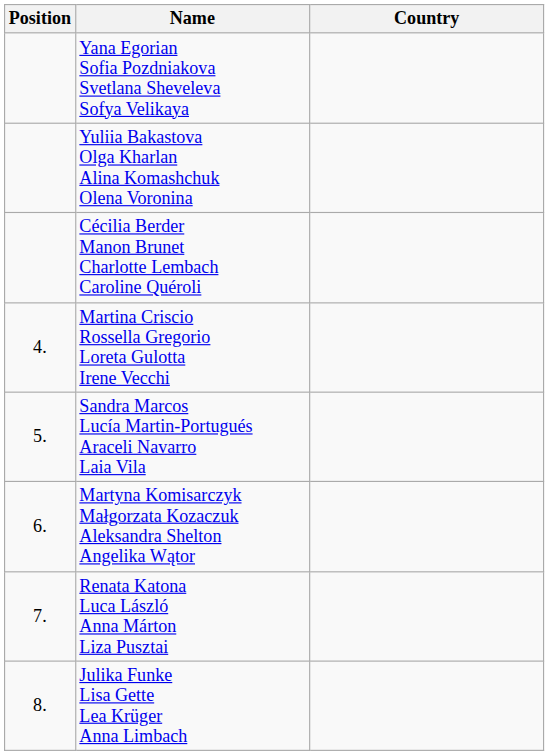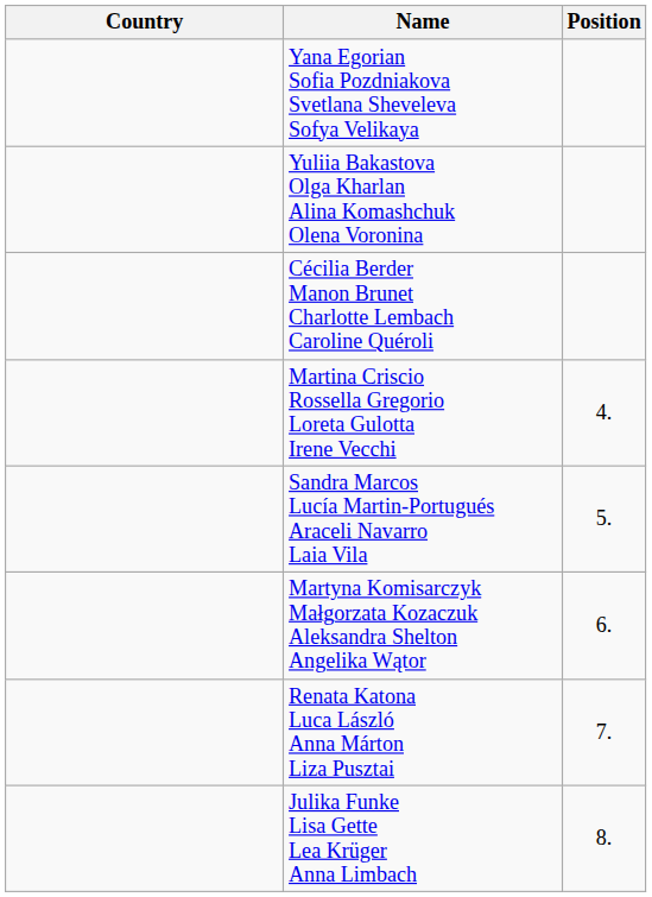 <table class="wikitable">
 <tr>
+<th width="200">Country</th>
+<th width="200">Name</th>
 <th width="20">Position</th>
-<th width="200">Name</th>
-<th width="200">Country</th>
 </tr>
 <tr>
+<td></td>
+<td><a href='#'>Yana Egorian</a><br><a href='#'>Sofia Pozdniakova</a><br><a href='#'>Svetlana Sheveleva</a><br><a href='#'>Sofya Velikaya</a></td>
 <td align="center"></td>
-<td><a href='#'>Yana Egorian</a><br><a href='#'>Sofia Pozdniakova</a><br><a href='#'>Svetlana Sheveleva</a><br><a href='#'>Sofya Velikaya</a></td>
-<td></td>
 </tr>
 <tr>
+<td></td>
+<td><a href='#'>Yuliia Bakastova</a><br><a href='#'>Olga Kharlan</a><br><a href='#'>Alina Komashchuk</a><br><a href='#'>Olena Voronina</a></td>
 <td align="center"></td>
-<td><a href='#'>Yuliia Bakastova</a><br><a href='#'>Olga Kharlan</a><br><a href='#'>Alina Komashchuk</a><br><a href='#'>Olena Voronina</a></td>
-<td></td>
 </tr>
 <tr>
+<td></td>
+<td><a href='#'>Cécilia Berder</a><br><a href='#'>Manon Brunet</a><br><a href='#'>Charlotte Lembach</a><br><a href='#'>Caroline Quéroli</a></td>
 <td align="center"></td>
-<td><a href='#'>Cécilia Berder</a><br><a href='#'>Manon Brunet</a><br><a href='#'>Charlotte Lembach</a><br><a href='#'>Caroline Quéroli</a></td>
-<td></td>
 </tr>
 <tr>
+<td></td>
+<td><a href='#'>Martina Criscio</a><br><a href='#'>Rossella Gregorio</a><br><a href='#'>Loreta Gulotta</a><br><a href='#'>Irene Vecchi</a></td>
 <td align="center">4.</td>
-<td><a href='#'>Martina Criscio</a><br><a href='#'>Rossella Gregorio</a><br><a href='#'>Loreta Gulotta</a><br><a href='#'>Irene Vecchi</a></td>
-<td></td>
 </tr>
 <tr>
+<td></td>
+<td><a href='#'>Sandra Marcos</a><br><a href='#'>Lucía Martin-Portugués</a><br><a href='#'>Araceli Navarro</a><br><a href='#'>Laia Vila</a></td>
 <td align="center">5.</td>
-<td><a href='#'>Sandra Marcos</a><br><a href='#'>Lucía Martin-Portugués</a><br><a href='#'>Araceli Navarro</a><br><a href='#'>Laia Vila</a></td>
-<td></td>
 </tr>
 <tr>
+<td></td>
+<td><a href='#'>Martyna Komisarczyk</a><br><a href='#'>Małgorzata Kozaczuk</a><br><a href='#'>Aleksandra Shelton</a><br><a href='#'>Angelika Wątor</a></td>
 <td align="center">6.</td>
-<td><a href='#'>Martyna Komisarczyk</a><br><a href='#'>Małgorzata Kozaczuk</a><br><a href='#'>Aleksandra Shelton</a><br><a href='#'>Angelika Wątor</a></td>
-<td></td>
 </tr>
 <tr>
+<td></td>
+<td><a href='#'>Renata Katona</a><br><a href='#'>Luca László</a><br><a href='#'>Anna Márton</a><br><a href='#'>Liza Pusztai</a></td>
 <td align="center">7.</td>
-<td><a href='#'>Renata Katona</a><br><a href='#'>Luca László</a><br><a href='#'>Anna Márton</a><br><a href='#'>Liza Pusztai</a></td>
-<td></td>
 </tr>
 <tr>
+<td></td>
+<td><a href='#'>Julika Funke</a><br><a href='#'>Lisa Gette</a><br><a href='#'>Lea Krüger</a><br><a href='#'>Anna Limbach</a></td>
 <td align="center">8.</td>
-<td><a href='#'>Julika Funke</a><br><a href='#'>Lisa Gette</a><br><a href='#'>Lea Krüger</a><br><a href='#'>Anna Limbach</a></td>
-<td></td>
 </tr>
 </table>
